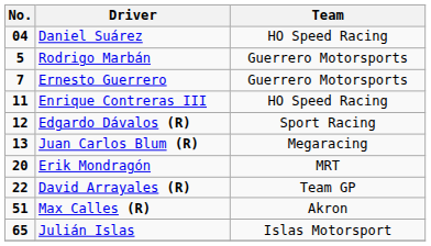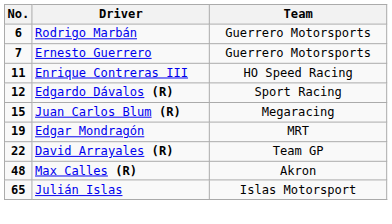 <table class="wikitable" style="font-size: 95%">
 <tr>
 <th align="center">No.</th>
 <th align="center" width="175">Driver</th>
 <th align="center" width="175">Team</th>
 </tr>
 <tr>
-<td align="center"><strong>04</strong></td>
-<td> <a href='#'>Daniel Suárez</a></td>
-<td align="center">HO Speed Racing</td>
-</tr>
-<tr>
-<td align="center"><strong>5</strong></td>
+<td align="center"><strong>6</strong></td>
 <td> <a href='#'>Rodrigo Marbán</a></td>
 <td align="center">Guerrero Motorsports</td>
 </tr>
 <tr>
 <td align="center"><strong>7</strong></td>
 <td> <a href='#'>Ernesto Guerrero</a></td>
 <td align="center">Guerrero Motorsports</td>
 </tr>
 <tr>
 <td align="center"><strong>11</strong></td>
 <td> <a href='#'>Enrique Contreras III</a></td>
 <td align="center">HO Speed Racing</td>
 </tr>
 <tr>
 <td align="center"><strong>12</strong></td>
 <td> <a href='#'>Edgardo Dávalos</a> <strong>(R)</strong></td>
 <td align="center">Sport Racing</td>
 </tr>
 <tr>
-<td align="center"><strong>13</strong></td>
+<td align="center"><strong>15</strong></td>
 <td> <a href='#'>Juan Carlos Blum</a> <strong>(R)</strong></td>
 <td align="center">Megaracing</td>
 </tr>
 <tr>
-<td align="center"><strong>20</strong></td>
-<td> <a href='#'>Erik Mondragón</a></td>
+<td align="center"><strong>19</strong></td>
+<td> <a href='#'>Edgar Mondragón</a></td>
 <td align="center">MRT</td>
 </tr>
 <tr>
 <td align="center"><strong>22</strong></td>
 <td> <a href='#'>David Arrayales</a> <strong>(R)</strong></td>
 <td align="center">Team GP</td>
 </tr>
 <tr>
-<td align="center"><strong>51</strong></td>
+<td align="center"><strong>48</strong></td>
 <td> <a href='#'>Max Calles</a> <strong>(R)</strong></td>
 <td align="center">Akron</td>
 </tr>
 <tr>
 <td align="center"><strong>65</strong></td>
 <td> <a href='#'>Julián Islas</a></td>
 <td align="center">Islas Motorsport</td>
 </tr>
 <tr>
 </tr>
 </table>
